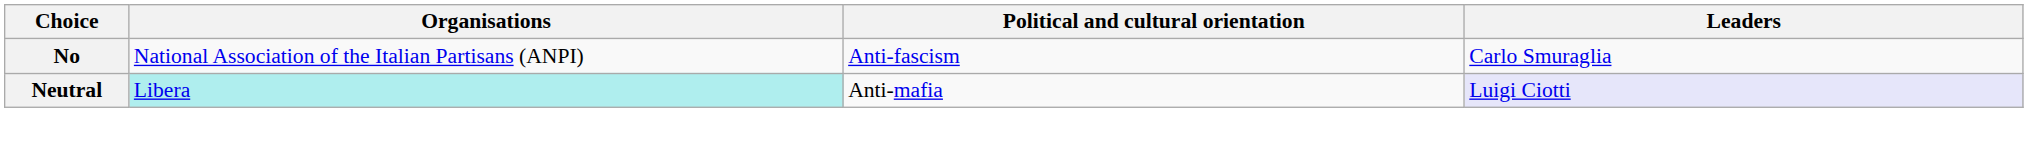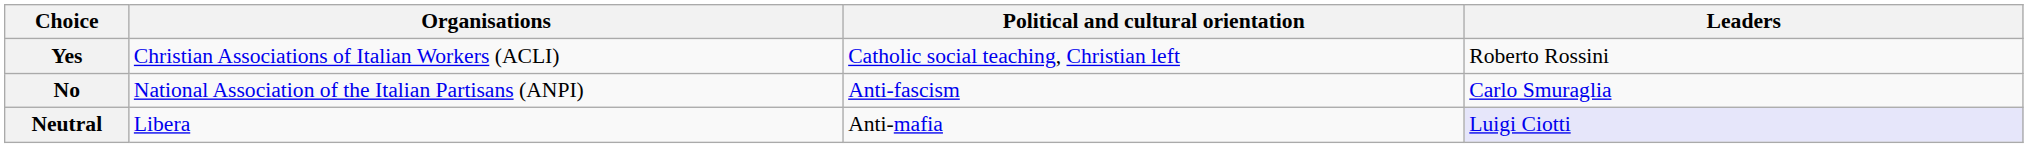 <table class="wikitable">
 <tr>
 <th width=4%>Choice</th>
 <th width=23%>Organisations</th>
 <th width=20%>Political and cultural orientation</th>
 <th width=18%>Leaders</th>
+</tr>
+<tr>
+<th> Yes</th>
+<td><a href='#'>Christian Associations of Italian Workers</a> (ACLI)</td>
+<td><a href='#'>Catholic social teaching</a>, <a href='#'>Christian left</a></td>
+<td>Roberto Rossini</td>
 </tr>
 <tr>
 <th> No</th>
 <td><a href='#'>National Association of the Italian Partisans</a> (ANPI)</td>
 <td><a href='#'>Anti-fascism</a></td>
 <td><a href='#'>Carlo Smuraglia</a></td>
 </tr>
 <tr>
 <th>Neutral</th>
-<td style="background: paleturquoise;"><a href='#'>Libera</a></td>
+<td><a href='#'>Libera</a></td>
 <td>Anti-<a href='#'>mafia</a></td>
 <td style="background: lavender;"><a href='#'>Luigi Ciotti</a></td>
 </tr>
 </table>
